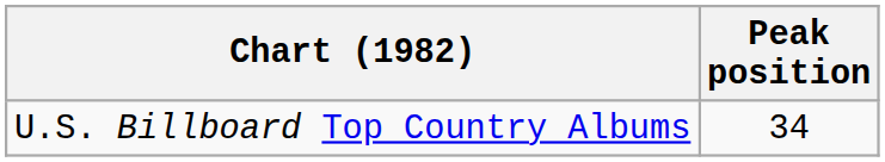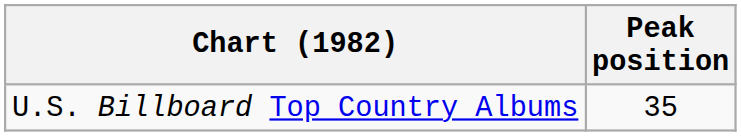 <table class="wikitable">
 <tr>
 <th>Chart (1982)</th>
 <th>Peak<br>position</th>
 </tr>
 <tr>
 <td>U.S. <em>Billboard</em> <a href='#'>Top Country Albums</a></td>
-<td align="center">34</td>
+<td align="center">35</td>
 </tr>
 </table>
